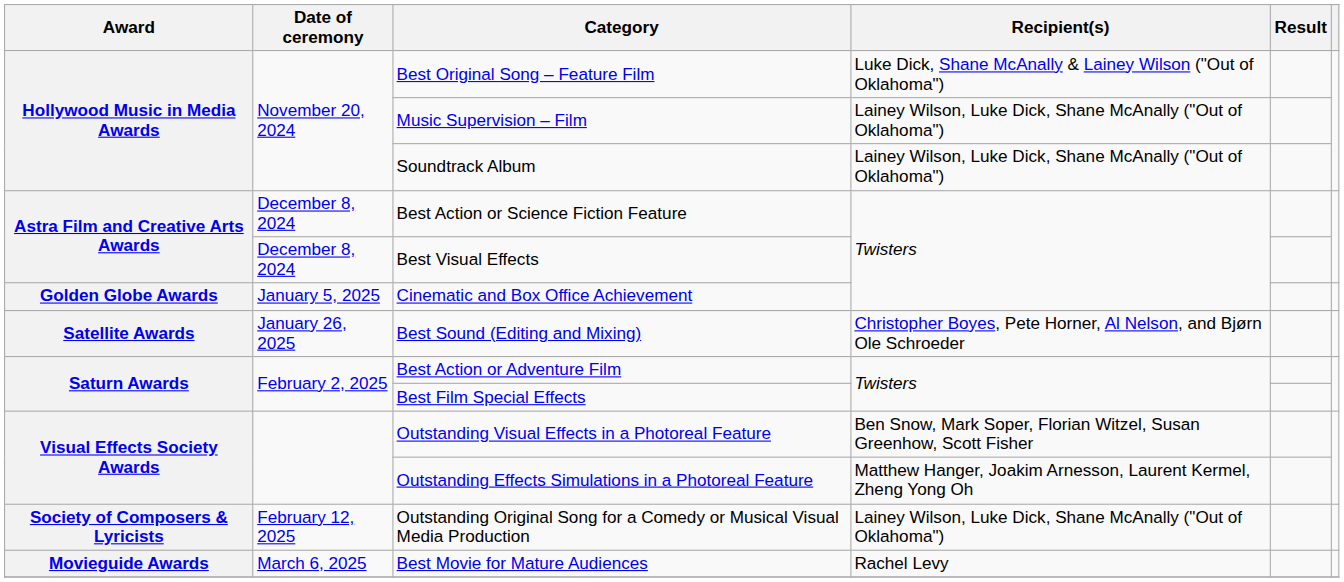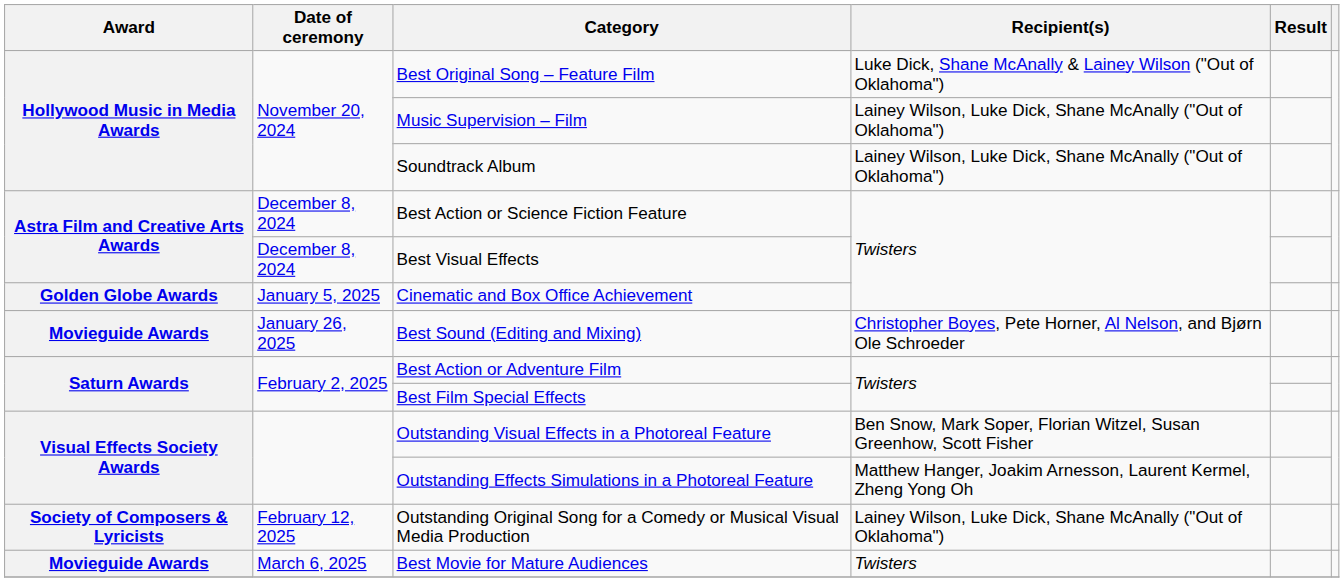 <table class="wikitable sortable plainrowheaders">
 <tr>
 <th scope="col">Award</th>
 <th scope="col">Date of ceremony</th>
 <th scope="col">Category</th>
 <th scope="col">Recipient(s)</th>
 <th>Result</th>
 <th class="unsortable" scope="col"></th>
 </tr>
 <tr>
 <th scope="row" rowspan="3"><a href='#'>Hollywood Music in Media Awards</a></th>
 <td rowspan="3"><a href='#'>November 20, 2024</a></td>
 <td><a href='#'>Best Original Song – Feature Film</a></td>
 <td>Luke Dick, <a href='#'>Shane McAnally</a> & <a href='#'>Lainey Wilson</a> ("Out of Oklahoma")</td>
 <td></td>
 <td align="center" rowspan="3"></td>
 </tr>
 <tr>
 <td><a href='#'>Music Supervision – Film</a></td>
 <td>Lainey Wilson, Luke Dick, Shane McAnally ("Out of Oklahoma")</td>
 <td></td>
 </tr>
 <tr>
 <td>Soundtrack Album</td>
 <td>Lainey Wilson, Luke Dick, Shane McAnally ("Out of Oklahoma")</td>
 <td></td>
 </tr>
 <tr>
 <th scope="row" rowspan="2"><a href='#'>Astra Film and Creative Arts Awards</a></th>
 <td><a href='#'>December 8, 2024</a></td>
 <td>Best Action or Science Fiction Feature</td>
 <td rowspan="3"><em>Twisters</em></td>
 <td></td>
 <td align="center" rowspan="2"></td>
 </tr>
 <tr>
 <td><a href='#'>December 8, 2024</a></td>
 <td>Best Visual Effects</td>
 <td></td>
 </tr>
 <tr>
 <th scope="row"><a href='#'>Golden Globe Awards</a></th>
 <td><a href='#'>January 5, 2025</a></td>
 <td><a href='#'>Cinematic and Box Office Achievement</a></td>
 <td></td>
 <td align="center"></td>
 </tr>
 <tr>
-<th rowspan="1" scope="row"><a href='#'>Satellite Awards</a></th>
+<th scope="row"><a href='#'>Movieguide Awards</a></th>
 <td rowspan="1"><a href='#'>January 26, 2025</a></td>
 <td><a href='#'>Best Sound (Editing and Mixing)</a></td>
 <td><a href='#'>Christopher Boyes</a>, Pete Horner, <a href='#'>Al Nelson</a>, and Bjørn Ole Schroeder</td>
 <td></td>
 <td align="center"></td>
 </tr>
 <tr>
 <th rowspan="2" scope="row"><a href='#'>Saturn Awards</a></th>
 <td rowspan="2"><a href='#'>February 2, 2025</a></td>
 <td><a href='#'>Best Action or Adventure Film</a></td>
 <td rowspan="2"><em>Twisters</em></td>
 <td></td>
 <td align="center" rowspan="2"></td>
 </tr>
 <tr>
 <td><a href='#'>Best Film Special Effects</a></td>
 <td></td>
 </tr>
 <tr>
 <th scope=row rowspan="2"><a href='#'>Visual Effects Society Awards</a></th>
 <td rowspan="2"><a href='#'></a></td>
 <td><a href='#'>Outstanding Visual Effects in a Photoreal Feature</a></td>
 <td>Ben Snow, Mark Soper, Florian Witzel, Susan Greenhow, Scott Fisher</td>
 <td></td>
 <td align="center" rowspan="2"></td>
 </tr>
 <tr>
 <td><a href='#'>Outstanding Effects Simulations in a Photoreal Feature</a></td>
 <td>Matthew Hanger, Joakim Arnesson, Laurent Kermel, Zheng Yong Oh</td>
 <td></td>
 </tr>
 <tr>
 <th scope="row"><a href='#'>Society of Composers & Lyricists</a></th>
 <td><a href='#'>February 12, 2025</a></td>
 <td>Outstanding Original Song for a Comedy or Musical Visual Media Production</td>
 <td>Lainey Wilson, Luke Dick, Shane McAnally ("Out of Oklahoma")</td>
 <td></td>
 <td align="center"></td>
 </tr>
 <tr>
 <th scope="row"><a href='#'>Movieguide Awards</a></th>
 <td><a href='#'>March 6, 2025</a></td>
 <td><a href='#'>Best Movie for Mature Audiences</a></td>
-<td>Rachel Levy</td>
+<td><em>Twisters</em></td>
 <td></td>
 <td style="text-align:center;"></td>
 </tr>
 <tr>
 </tr>
 </table>
